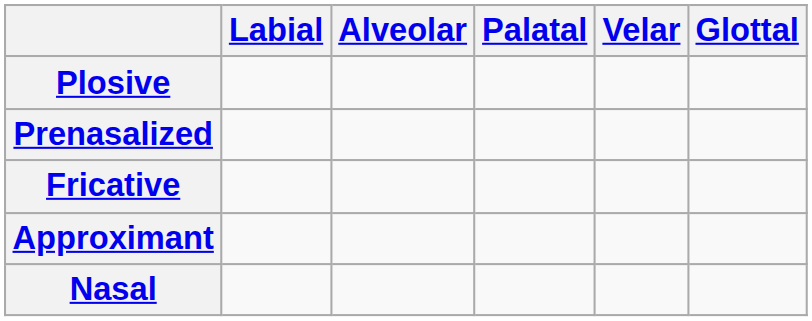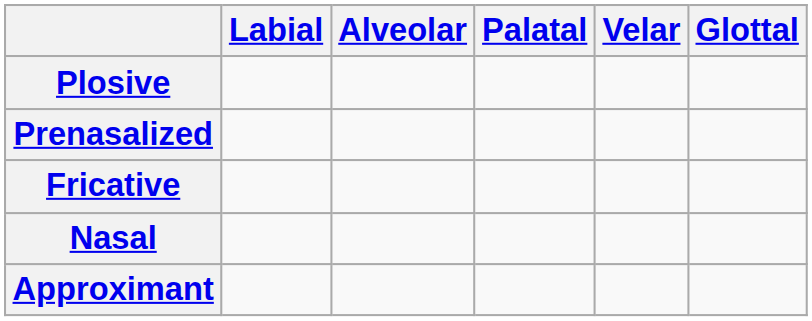 <table class="wikitable">
 <tr>
 <th></th>
 <th><a href='#'>Labial</a></th>
 <th><a href='#'>Alveolar</a></th>
 <th><a href='#'>Palatal</a></th>
 <th><a href='#'>Velar</a></th>
 <th><a href='#'>Glottal</a></th>
 </tr>
 <tr>
 <th><a href='#'>Plosive</a></th>
 <td> </td>
 <td> </td>
 <td></td>
 <td> </td>
 <td></td>
 </tr>
 <tr>
 <th><a href='#'>Prenasalized</a></th>
 <td></td>
 <td></td>
 <td></td>
 <td></td>
 <td></td>
 </tr>
 <tr>
 <th><a href='#'>Fricative</a></th>
 <td></td>
 <td></td>
 <td></td>
 <td></td>
 <td></td>
 </tr>
 <tr>
+<th><a href='#'>Nasal</a></th>
+<td></td>
+<td></td>
+<td></td>
+<td></td>
+<td></td>
+</tr>
+<tr>
 <th><a href='#'>Approximant</a></th>
 <td></td>
 <td></td>
 <td></td>
 <td></td>
 <td></td>
 </tr>
-<tr>
-<th><a href='#'>Nasal</a></th>
-<td></td>
-<td></td>
-<td></td>
-<td></td>
-<td></td>
-</tr>
 </table>
